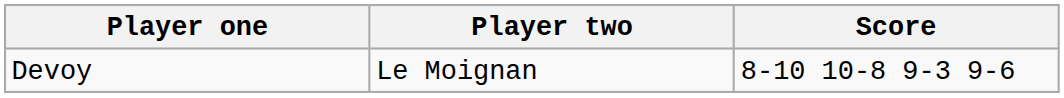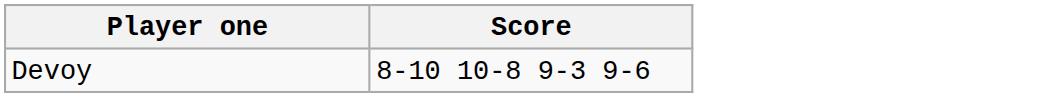 <table class="wikitable">
 <tr>
 <th width=170>Player one</th>
-<th width=170>Player two</th>
 <th width=150>Score</th>
 </tr>
 <tr>
 <td> Devoy</td>
-<td> Le Moignan</td>
 <td>8-10 10-8 9-3 9-6</td>
 </tr>
 </table>
